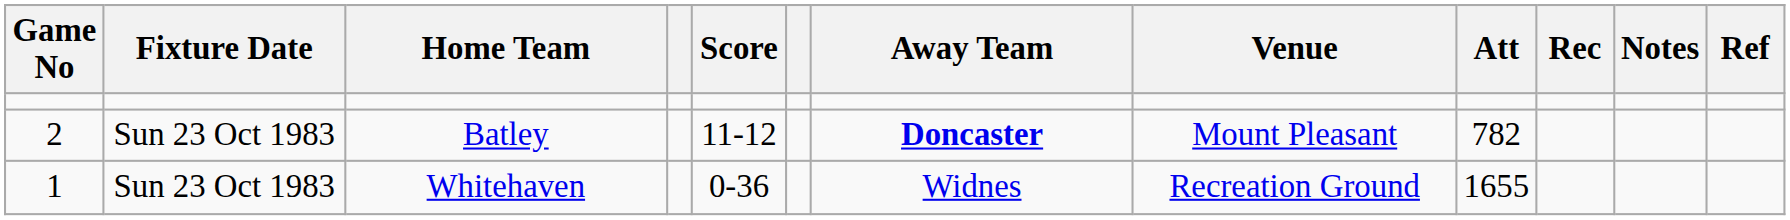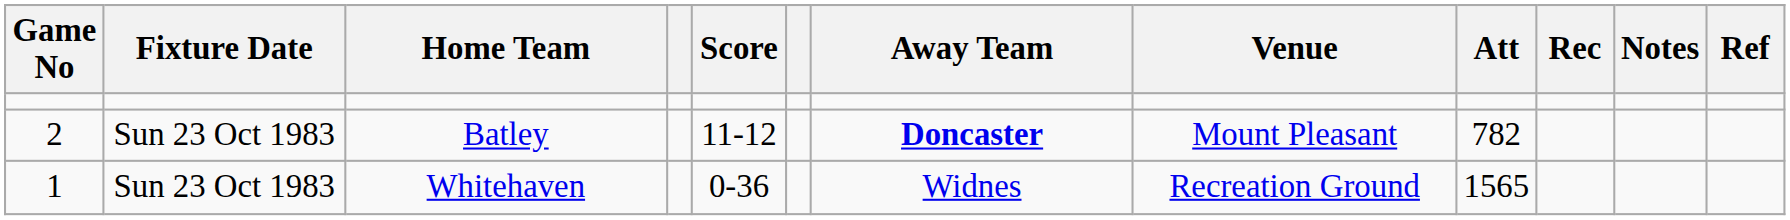 <table class="wikitable" style="text-align:center;">
 <tr>
 <th width=10 abbr="No">Game No</th>
 <th width=110 abbr="Date">Fixture Date</th>
 <th width=150 abbr="Home Team">Home Team</th>
 <th width=5 abbr="space"></th>
 <th width=20 abbr="Score">Score</th>
 <th width=5 abbr="space"></th>
 <th width=150 abbr="Away Team">Away Team</th>
 <th width=150 abbr="Venue">Venue</th>
 <th width=30 abbr="Att">Att</th>
 <th width=30 abbr="Rec">Rec</th>
 <th width=20 abbr="Notes">Notes</th>
 <th width=30 abbr="Ref">Ref</th>
 </tr>
 <tr>
 <td></td>
 <td></td>
 <td></td>
 <td></td>
 <td></td>
 <td></td>
 <td></td>
 <td></td>
 <td></td>
 <td></td>
 <td></td>
 <td></td>
 </tr>
 <tr>
 <td>2</td>
 <td>Sun 23 Oct 1983</td>
 <td><a href='#'>Batley</a></td>
 <td></td>
 <td>11-12</td>
 <td></td>
 <td><strong><a href='#'>Doncaster</a></strong></td>
 <td><a href='#'>Mount Pleasant</a></td>
 <td>782</td>
 <td></td>
 <td></td>
 <td></td>
 </tr>
 <tr>
 <td>1</td>
 <td>Sun 23 Oct 1983</td>
 <td><a href='#'>Whitehaven</a></td>
 <td></td>
 <td>0-36</td>
 <td></td>
 <td><a href='#'>Widnes</a></td>
 <td><a href='#'>Recreation Ground</a></td>
-<td>1655</td>
+<td>1565</td>
 <td></td>
 <td></td>
 <td></td>
 </tr>
 </table>
